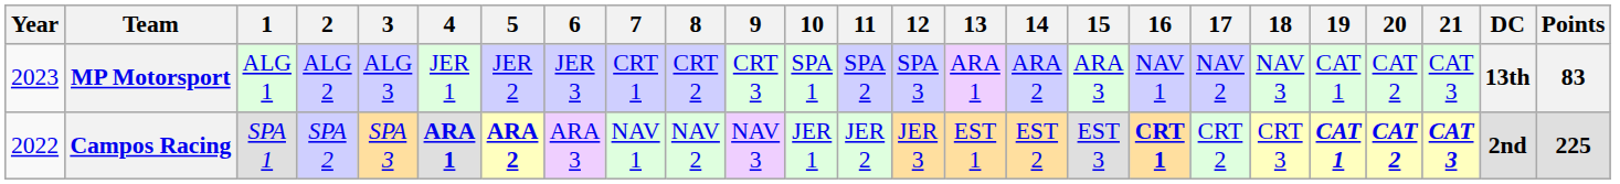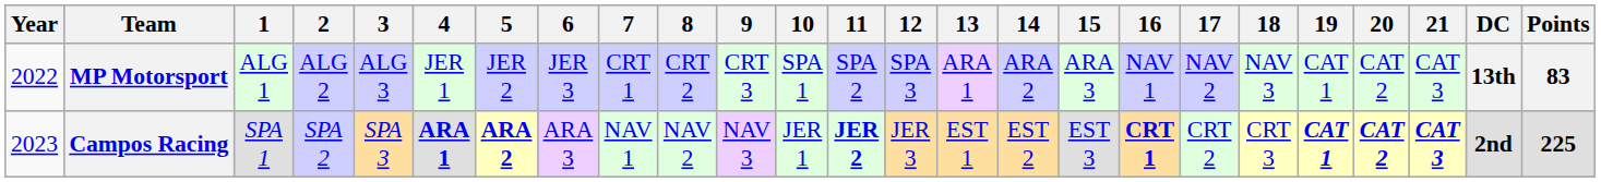 <table class="wikitable" style="text-align:center; font-size:85%;">
 <tr>
 <th>Year</th>
 <th>Team</th>
 <th>1</th>
 <th>2</th>
 <th>3</th>
 <th>4</th>
 <th>5</th>
 <th>6</th>
 <th>7</th>
 <th>8</th>
 <th>9</th>
 <th>10</th>
 <th>11</th>
 <th>12</th>
 <th>13</th>
 <th>14</th>
 <th>15</th>
 <th>16</th>
 <th>17</th>
 <th>18</th>
 <th>19</th>
 <th>20</th>
 <th>21</th>
 <th>DC</th>
 <th>Points</th>
 </tr>
 <tr>
-<td><a href='#'>2023</a></td>
+<td><a href='#'>2022</a></td>
 <th nowrap><a href='#'>MP Motorsport</a></th>
 <td style="background:#DFFFDF;"><a href='#'>ALG<br>1</a><br></td>
 <td style="background:#CFCFFF;"><a href='#'>ALG<br>2</a><br></td>
 <td style="background:#CFCFFF;"><a href='#'>ALG<br>3</a><br></td>
 <td style="background:#DFFFDF;"><a href='#'>JER<br>1</a><br></td>
 <td style="background:#CFCFFF;"><a href='#'>JER<br>2</a><br></td>
 <td style="background:#CFCFFF;"><a href='#'>JER<br>3</a><br></td>
 <td style="background:#CFCFFF;"><a href='#'>CRT<br>1</a><br></td>
 <td style="background:#CFCFFF;"><a href='#'>CRT<br>2</a><br></td>
 <td style="background:#DFFFDF;"><a href='#'>CRT<br>3</a><br></td>
 <td style="background:#DFFFDF;"><a href='#'>SPA<br>1</a><br></td>
 <td style="background:#CFCFFF;"><a href='#'>SPA<br>2</a><br></td>
 <td style="background:#CFCFFF;"><a href='#'>SPA<br>3</a><br></td>
 <td style="background:#EFCFFF;"><a href='#'>ARA<br>1</a><br></td>
 <td style="background:#CFCFFF;"><a href='#'>ARA<br>2</a><br></td>
 <td style="background:#DFFFDF;"><a href='#'>ARA<br>3</a><br></td>
 <td style="background:#CFCFFF;"><a href='#'>NAV<br>1</a><br></td>
 <td style="background:#CFCFFF;"><a href='#'>NAV<br>2</a><br></td>
 <td style="background:#DFFFDF;"><a href='#'>NAV<br>3</a><br></td>
 <td style="background:#DFFFDF;"><a href='#'>CAT<br>1</a><br></td>
 <td style="background:#DFFFDF;"><a href='#'>CAT<br>2</a><br></td>
 <td style="background:#DFFFDF;"><a href='#'>CAT<br>3</a><br></td>
 <th>13th</th>
 <th>83</th>
 </tr>
 <tr>
-<td><a href='#'>2022</a></td>
+<td><a href='#'>2023</a></td>
 <th><a href='#'>Campos Racing</a></th>
 <td style="background:#DFDFDF;"><em><a href='#'>SPA<br>1</a></em><br></td>
 <td style="background:#CFCFFF;"><em><a href='#'>SPA<br>2</a></em><br></td>
 <td style="background:#FFDF9F;"><em><a href='#'>SPA<br>3</a><br></td>
 <td style="background:#DFDFDF;"><strong><a href='#'>ARA<br>1</a></strong><br></td>
 <td style="background:#FFFFBF;"><strong><a href='#'>ARA<br>2</a></strong><br></td>
 <td style="background:#EFCFFF;"><a href='#'>ARA<br>3</a><br></td>
 <td style="background:#DFFFDF;"><a href='#'>NAV<br>1</a><br></td>
 <td style="background:#DFFFDF;"><a href='#'>NAV<br>2</a><br></td>
 <td style="background:#EFCFFF;"><a href='#'>NAV<br>3</a><br></td>
 <td style="background:#DFFFDF;"><a href='#'>JER<br>1</a><br></td>
-<td style="background:#DFFFDF;"><a href='#'>JER<br>2</a><br></td>
+<td style="background:#DFFFDF;"><strong><a href='#'>JER<br>2</a><br></strong></td>
 <td style="background:#FFDF9F;"><a href='#'>JER<br>3</a><br></td>
 <td style="background:#FFDF9F;"><a href='#'>EST<br>1</a><br></td>
 <td style="background:#FFDF9F;"><a href='#'>EST<br>2</a><br></td>
 <td style="background:#DFDFDF;"><a href='#'>EST<br>3</a><br></td>
 <td style="background:#FFDF9F;"><strong><a href='#'>CRT<br>1</a></strong><br></td>
 <td style="background:#DFFFDF;"><a href='#'>CRT<br>2</a><br></td>
 <td style="background:#FFFFBF;"></em><a href='#'>CRT<br>3</a><em><br></td>
 <td style="background:#FFFFBF;"><strong><em><a href='#'>CAT<br>1</a></em></strong><br></td>
 <td style="background:#FFFFBF;"><strong><em><a href='#'>CAT<br>2</a></em></strong><br></td>
 <td style="background:#FFFFBF;"><strong><em><a href='#'>CAT<br>3</a></em></strong><br></td>
 <th style="background:#DFDFDF;">2nd</th>
 <th style="background:#DFDFDF;">225</th>
 </tr>
 </table>
